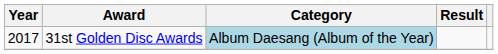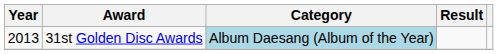 <table class="wikitable" style="text-align:center;">
 <tr>
 <th>Year</th>
 <th>Award</th>
 <th>Category</th>
 <th>Result</th>
 <th></th>
 </tr>
 <tr>
-<td>2017</td>
+<td>2013</td>
 <td>31st <a href='#'>Golden Disc Awards</a></td>
 <td style="background: lightblue;">Album Daesang (Album of the Year)</td>
 <td></td>
 <td></td>
 </tr>
 <tr>
 </tr>
 </table>
